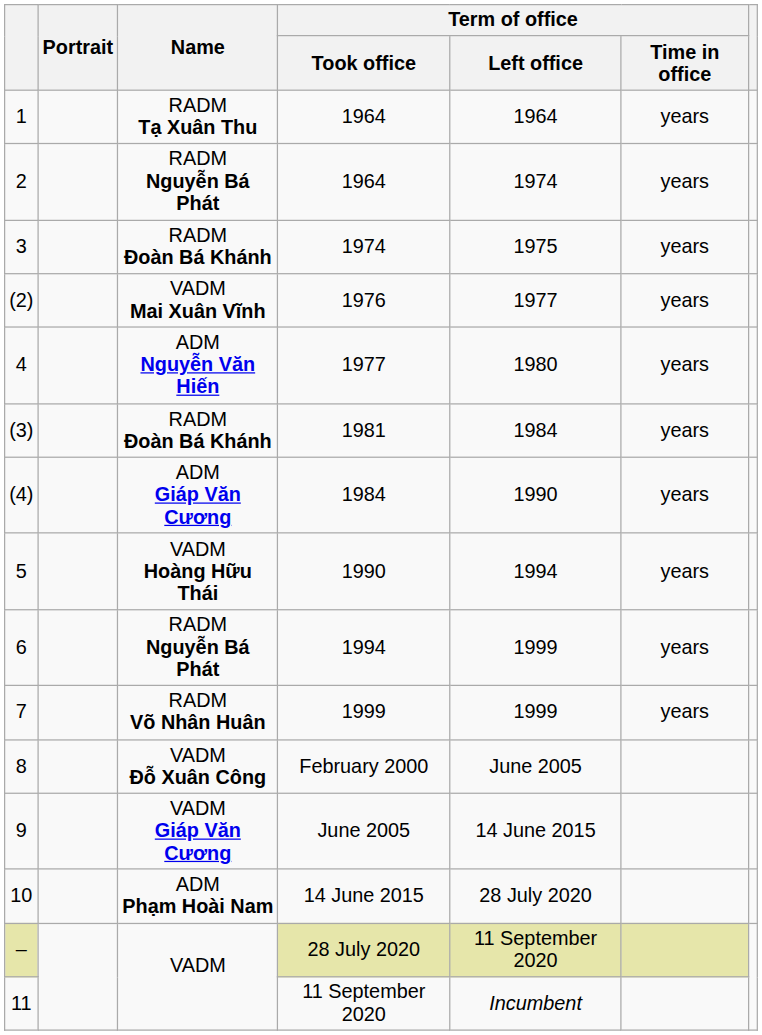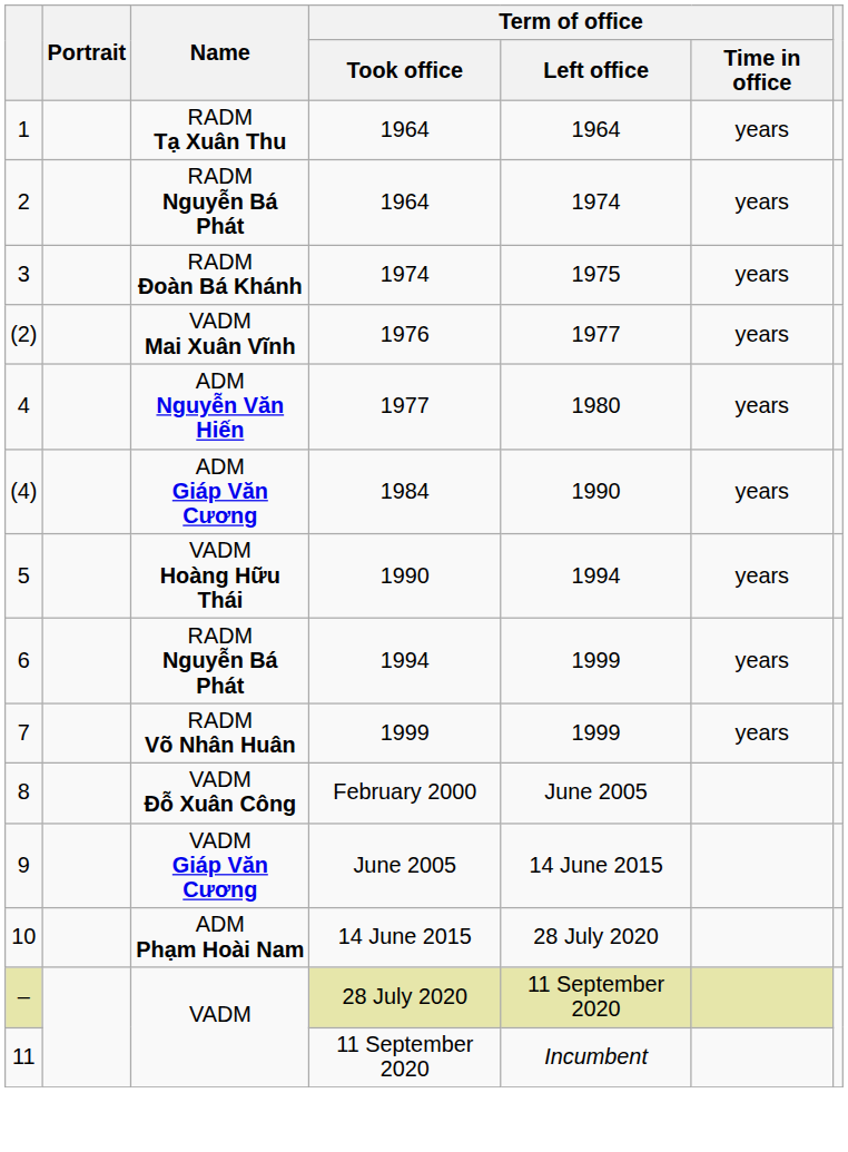 <table class="wikitable" style="text-align:center">
 <tr>
 <th rowspan=2></th>
 <th rowspan=2>Portrait</th>
 <th rowspan=2>Name<br></th>
 <th colspan=3>Term of office</th>
 <th rowspan=2></th>
 </tr>
 <tr>
 <th>Took office</th>
 <th>Left office</th>
 <th>Time in office</th>
 </tr>
 <tr>
 <td>1</td>
 <td></td>
 <td>RADM<br><strong>Tạ Xuân Thu</strong><br></td>
 <td>1964</td>
 <td>1964</td>
 <td> years</td>
 <td></td>
 </tr>
 <tr>
 <td>2</td>
 <td></td>
 <td>RADM<br><strong>Nguyễn Bá Phát</strong><br></td>
 <td>1964</td>
 <td>1974</td>
 <td> years</td>
 <td></td>
 </tr>
 <tr>
 <td>3</td>
 <td></td>
 <td>RADM<br><strong>Đoàn Bá Khánh</strong></td>
 <td>1974</td>
 <td>1975</td>
 <td> years</td>
 <td></td>
 </tr>
 <tr>
 <td>(2)</td>
 <td></td>
 <td>VADM<br><strong>Mai Xuân Vĩnh</strong><br></td>
 <td>1976</td>
 <td>1977</td>
 <td> years</td>
 <td></td>
 </tr>
 <tr>
 <td>4</td>
 <td></td>
 <td>ADM<br><strong><a href='#'>Nguyễn Văn Hiến</a></strong><br></td>
 <td>1977</td>
 <td>1980</td>
-<td> years</td>
-<td></td>
-</tr>
-<tr>
-<td>(3)</td>
-<td></td>
-<td>RADM<br><strong>Đoàn Bá Khánh</strong></td>
-<td>1981</td>
-<td>1984</td>
 <td> years</td>
 <td></td>
 </tr>
 <tr>
 <td>(4)</td>
 <td></td>
 <td>ADM<br><strong><a href='#'>Giáp Văn Cương</a></strong><br></td>
 <td>1984</td>
 <td>1990</td>
 <td> years</td>
 <td></td>
 </tr>
 <tr>
 <td>5</td>
 <td></td>
 <td>VADM<br><strong>Hoàng Hữu Thái</strong></td>
 <td>1990</td>
 <td>1994</td>
 <td> years</td>
 <td></td>
 </tr>
 <tr>
 <td>6</td>
 <td></td>
 <td>RADM<br><strong>Nguyễn Bá Phát</strong><br></td>
 <td>1994</td>
 <td>1999</td>
 <td> years</td>
 <td></td>
 </tr>
 <tr>
 <td>7</td>
 <td></td>
 <td>RADM<br><strong>Võ Nhân Huân</strong></td>
 <td>1999</td>
 <td>1999</td>
 <td> years</td>
 <td></td>
 </tr>
 <tr>
 <td>8</td>
 <td></td>
 <td>VADM<br><strong>Đỗ Xuân Công</strong><br></td>
 <td>February 2000</td>
 <td>June 2005</td>
 <td></td>
 <td></td>
 </tr>
 <tr>
 <td>9</td>
 <td></td>
 <td>VADM<br><strong><a href='#'>Giáp Văn Cương</a></strong><br></td>
 <td>June 2005</td>
 <td>14 June 2015</td>
 <td></td>
 <td></td>
 </tr>
 <tr>
 <td>10</td>
 <td></td>
 <td>ADM<br><strong>Phạm Hoài Nam</strong><br></td>
 <td>14 June 2015</td>
 <td>28 July 2020</td>
 <td></td>
 <td></td>
 </tr>
 <tr>
 <td style="background:#e6e6aa;">–</td>
 <td rowspan=2></td>
 <td rowspan=2>VADM<br><strong></strong><br></td>
 <td style="background:#e6e6aa;">28 July 2020</td>
 <td style="background:#e6e6aa;">11 September 2020</td>
 <td style="background:#e6e6aa;"></td>
 <td rowspan=2></td>
 </tr>
 <tr>
 <td>11</td>
 <td>11 September 2020</td>
 <td><em>Incumbent</em></td>
 <td></td>
 </tr>
 </table>
